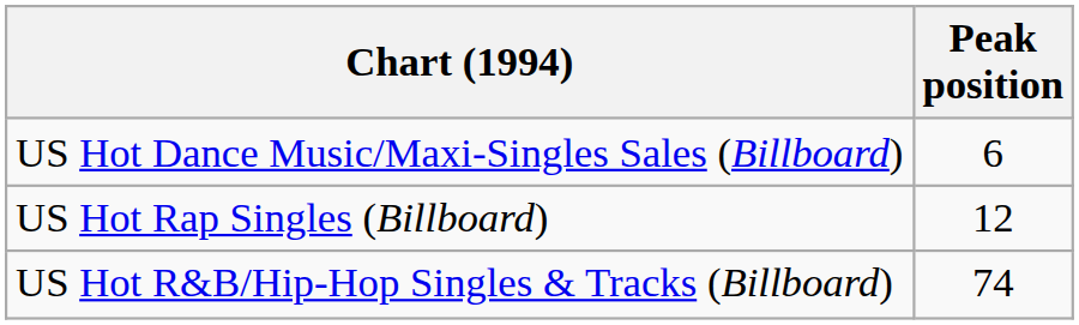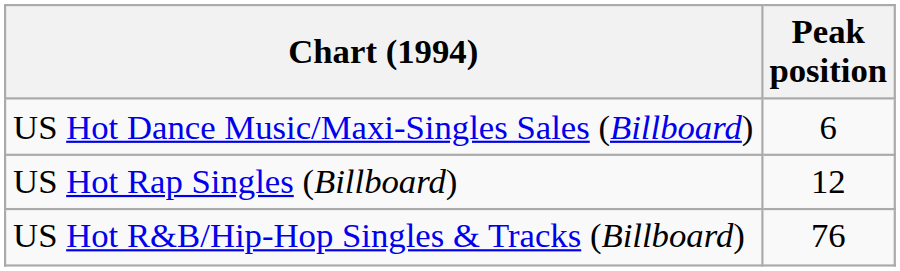 <table class="wikitable sortable">
 <tr>
 <th>Chart (1994)</th>
 <th>Peak<br>position</th>
 </tr>
 <tr>
 <td>US <a href='#'>Hot Dance Music/Maxi-Singles Sales</a> (<em><a href='#'>Billboard</a></em>)</td>
 <td align=center>6</td>
 </tr>
 <tr>
 <td>US <a href='#'>Hot Rap Singles</a> (<em>Billboard</em>)</td>
 <td align=center>12</td>
 </tr>
 <tr>
 <td>US <a href='#'>Hot R&B/Hip-Hop Singles & Tracks</a> (<em>Billboard</em>)</td>
-<td align=center>74</td>
+<td align=center>76</td>
 </tr>
 </table>
